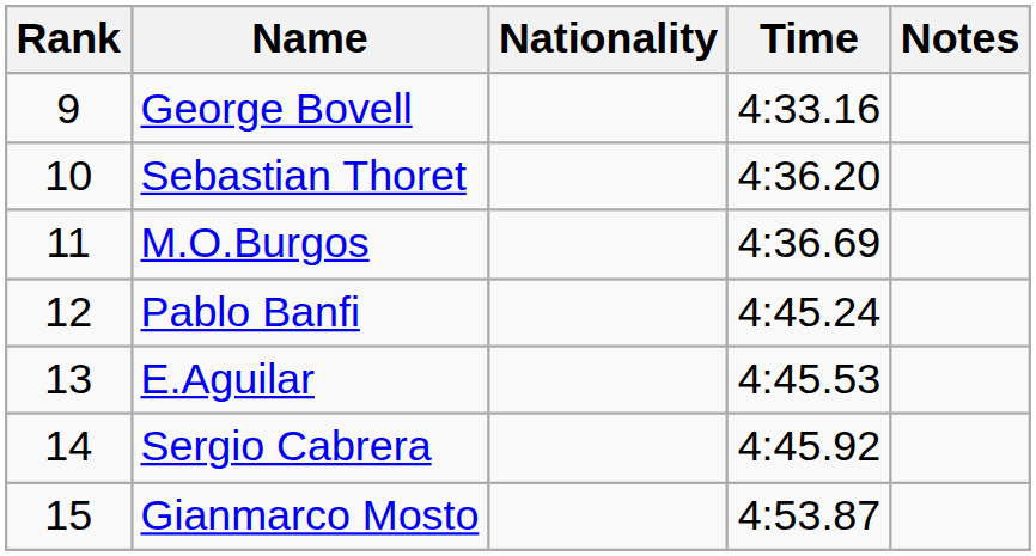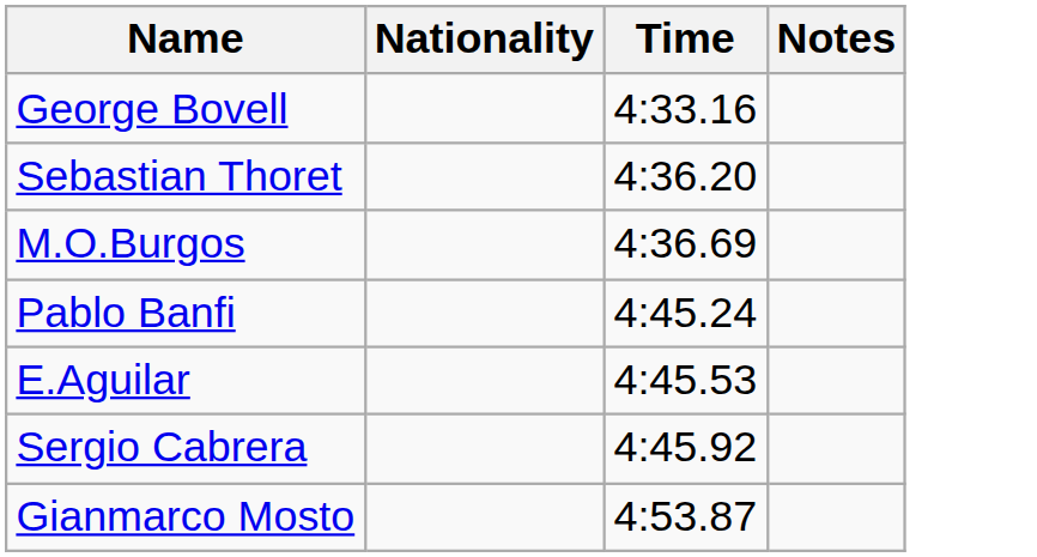 <table class="wikitable sortable" style="text-align:center">
 <tr>
-<th>Rank</th>
 <th>Name</th>
 <th>Nationality</th>
 <th>Time</th>
 <th>Notes</th>
 </tr>
 <tr>
-<td>9</td>
 <td align=left><a href='#'>George Bovell</a></td>
 <td align=left></td>
 <td>4:33.16</td>
 <td></td>
 </tr>
 <tr>
-<td>10</td>
 <td align=left><a href='#'>Sebastian Thoret</a></td>
 <td align=left></td>
 <td>4:36.20</td>
 <td></td>
 </tr>
 <tr>
-<td>11</td>
 <td align=left><a href='#'>M.O.Burgos</a></td>
 <td align=left></td>
 <td>4:36.69</td>
 <td></td>
 </tr>
 <tr>
-<td>12</td>
 <td align=left><a href='#'>Pablo Banfi</a></td>
 <td align=left></td>
 <td>4:45.24</td>
 <td></td>
 </tr>
 <tr>
-<td>13</td>
 <td align=left><a href='#'>E.Aguilar</a></td>
 <td align=left></td>
 <td>4:45.53</td>
 <td></td>
 </tr>
 <tr>
-<td>14</td>
 <td align=left><a href='#'>Sergio Cabrera</a></td>
 <td align=left></td>
 <td>4:45.92</td>
 <td></td>
 </tr>
 <tr>
-<td>15</td>
 <td align=left><a href='#'>Gianmarco Mosto</a></td>
 <td align=left></td>
 <td>4:53.87</td>
 <td></td>
 </tr>
 </table>
